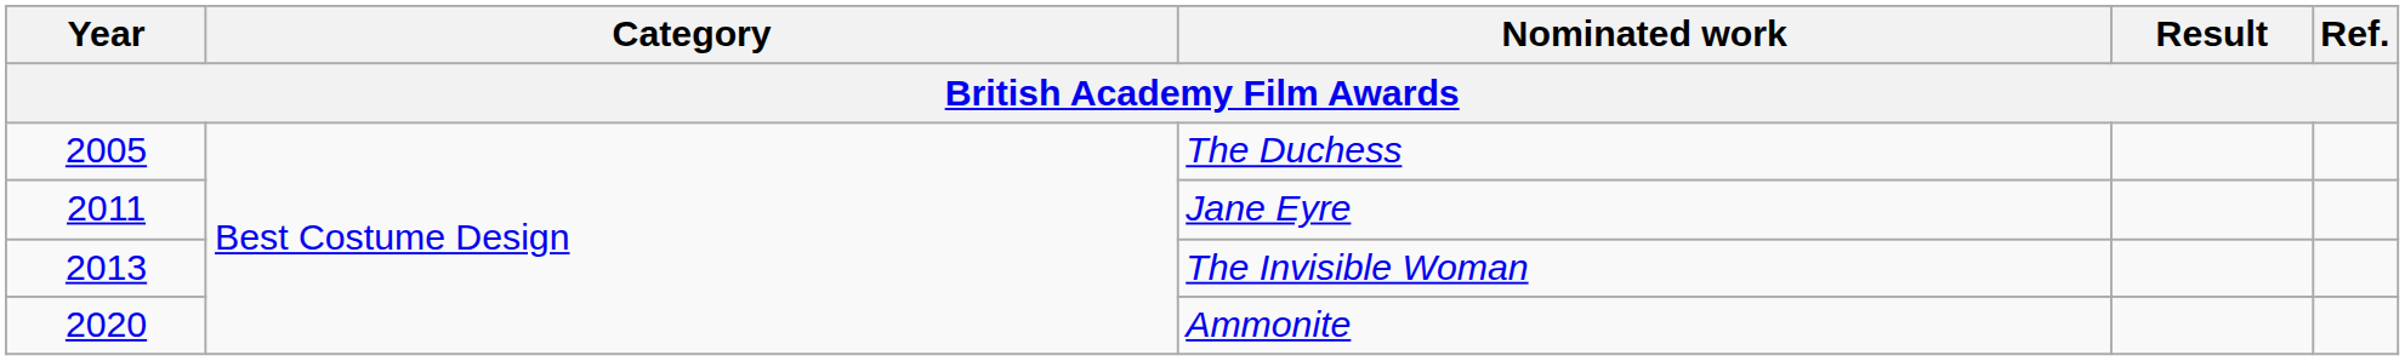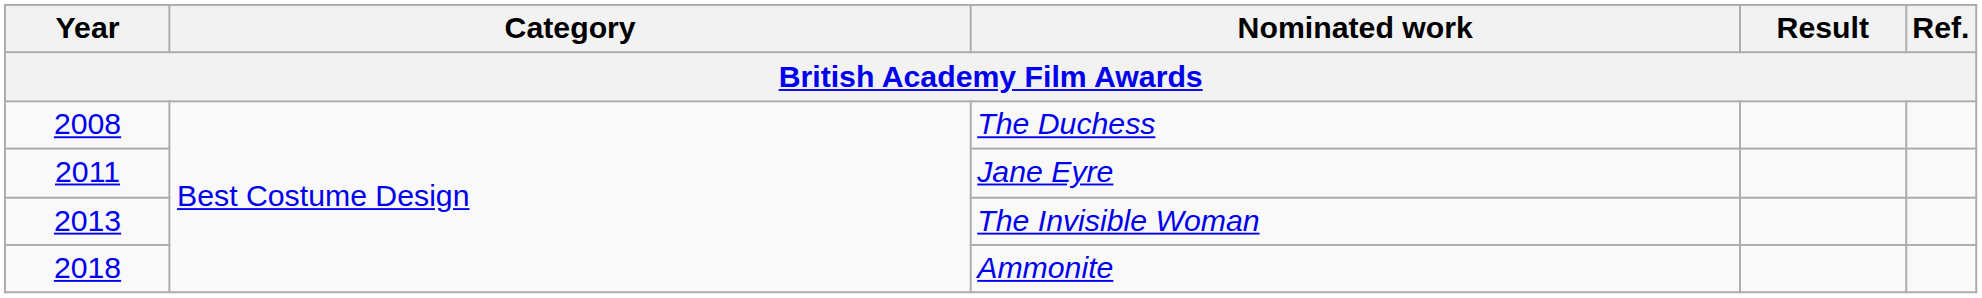 <table class=wikitable>
 <tr>
 <th scope="col" style="width:5em;">Year</th>
 <th scope="col" style="width:26em;">Category</th>
 <th scope="col" style="width:25em;">Nominated work</th>
 <th scope="col" style="width:5em;">Result</th>
 <th>Ref.</th>
 </tr>
 <tr>
 <th colspan="5"><a href='#'>British Academy Film Awards</a></th>
 </tr>
 <tr>
-<td style="text-align:center;"><a href='#'>2005</a></td>
+<td style="text-align:center;"><a href='#'>2008</a></td>
 <td rowspan="4"><a href='#'>Best Costume Design</a></td>
 <td><em><a href='#'>The Duchess</a></em></td>
 <td></td>
 <td style="text-align:center;"></td>
 </tr>
 <tr>
 <td style="text-align:center;"><a href='#'>2011</a></td>
 <td><em><a href='#'>Jane Eyre</a></em></td>
 <td></td>
 <td style="text-align:center;"></td>
 </tr>
 <tr>
 <td style="text-align:center;"><a href='#'>2013</a></td>
 <td><em><a href='#'>The Invisible Woman</a></em></td>
 <td></td>
 <td style="text-align:center;"></td>
 </tr>
 <tr>
-<td style="text-align:center;"><a href='#'>2020</a></td>
+<td style="text-align:center;"><a href='#'>2018</a></td>
 <td><em><a href='#'>Ammonite</a></em></td>
 <td></td>
 <td style="text-align:center;"></td>
 </tr>
 </table>
